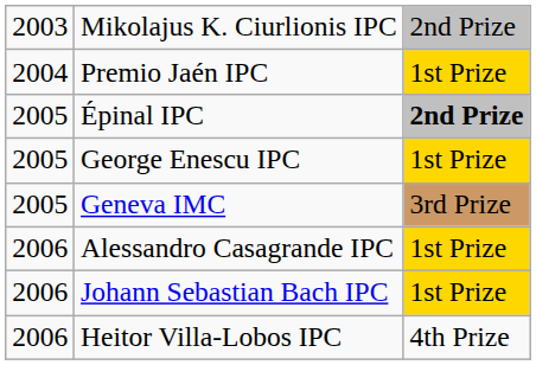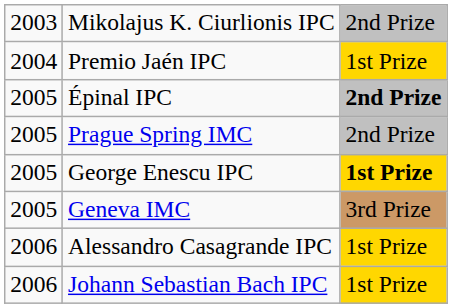 <table class="wikitable">
 <tr>
 <td>2003</td>
 <td> Mikolajus K. Ciurlionis IPC</td>
 <td style="background:silver;">2nd Prize</td>
 </tr>
 <tr>
 <td>2004</td>
 <td> Premio Jaén IPC</td>
 <td style="background:gold;">1st Prize</td>
 </tr>
 <tr>
 <td>2005</td>
 <td> Épinal IPC</td>
 <td style="background:silver;"><strong>2nd Prize</strong></td>
 </tr>
 <tr>
 <td>2005</td>
+<td> <a href='#'>Prague Spring IMC</a></td>
+<td style="background:silver;">2nd Prize</td>
+</tr>
+<tr>
+<td>2005</td>
 <td> George Enescu IPC</td>
-<td style="background:gold;">1st Prize</td>
+<td style="background:gold;"><strong>1st Prize</strong></td>
 </tr>
 <tr>
 <td>2005</td>
 <td> <a href='#'>Geneva IMC</a></td>
 <td style="background:#c96;">3rd Prize</td>
 </tr>
 <tr>
 <td>2006</td>
 <td> Alessandro Casagrande IPC</td>
 <td style="background:gold;">1st Prize</td>
 </tr>
 <tr>
 <td>2006</td>
 <td> <a href='#'>Johann Sebastian Bach IPC</a></td>
 <td style="background:gold;">1st Prize</td>
 </tr>
-<tr>
-<td>2006</td>
-<td> Heitor Villa-Lobos IPC</td>
-<td>4th Prize</td>
-</tr>
 </table>
